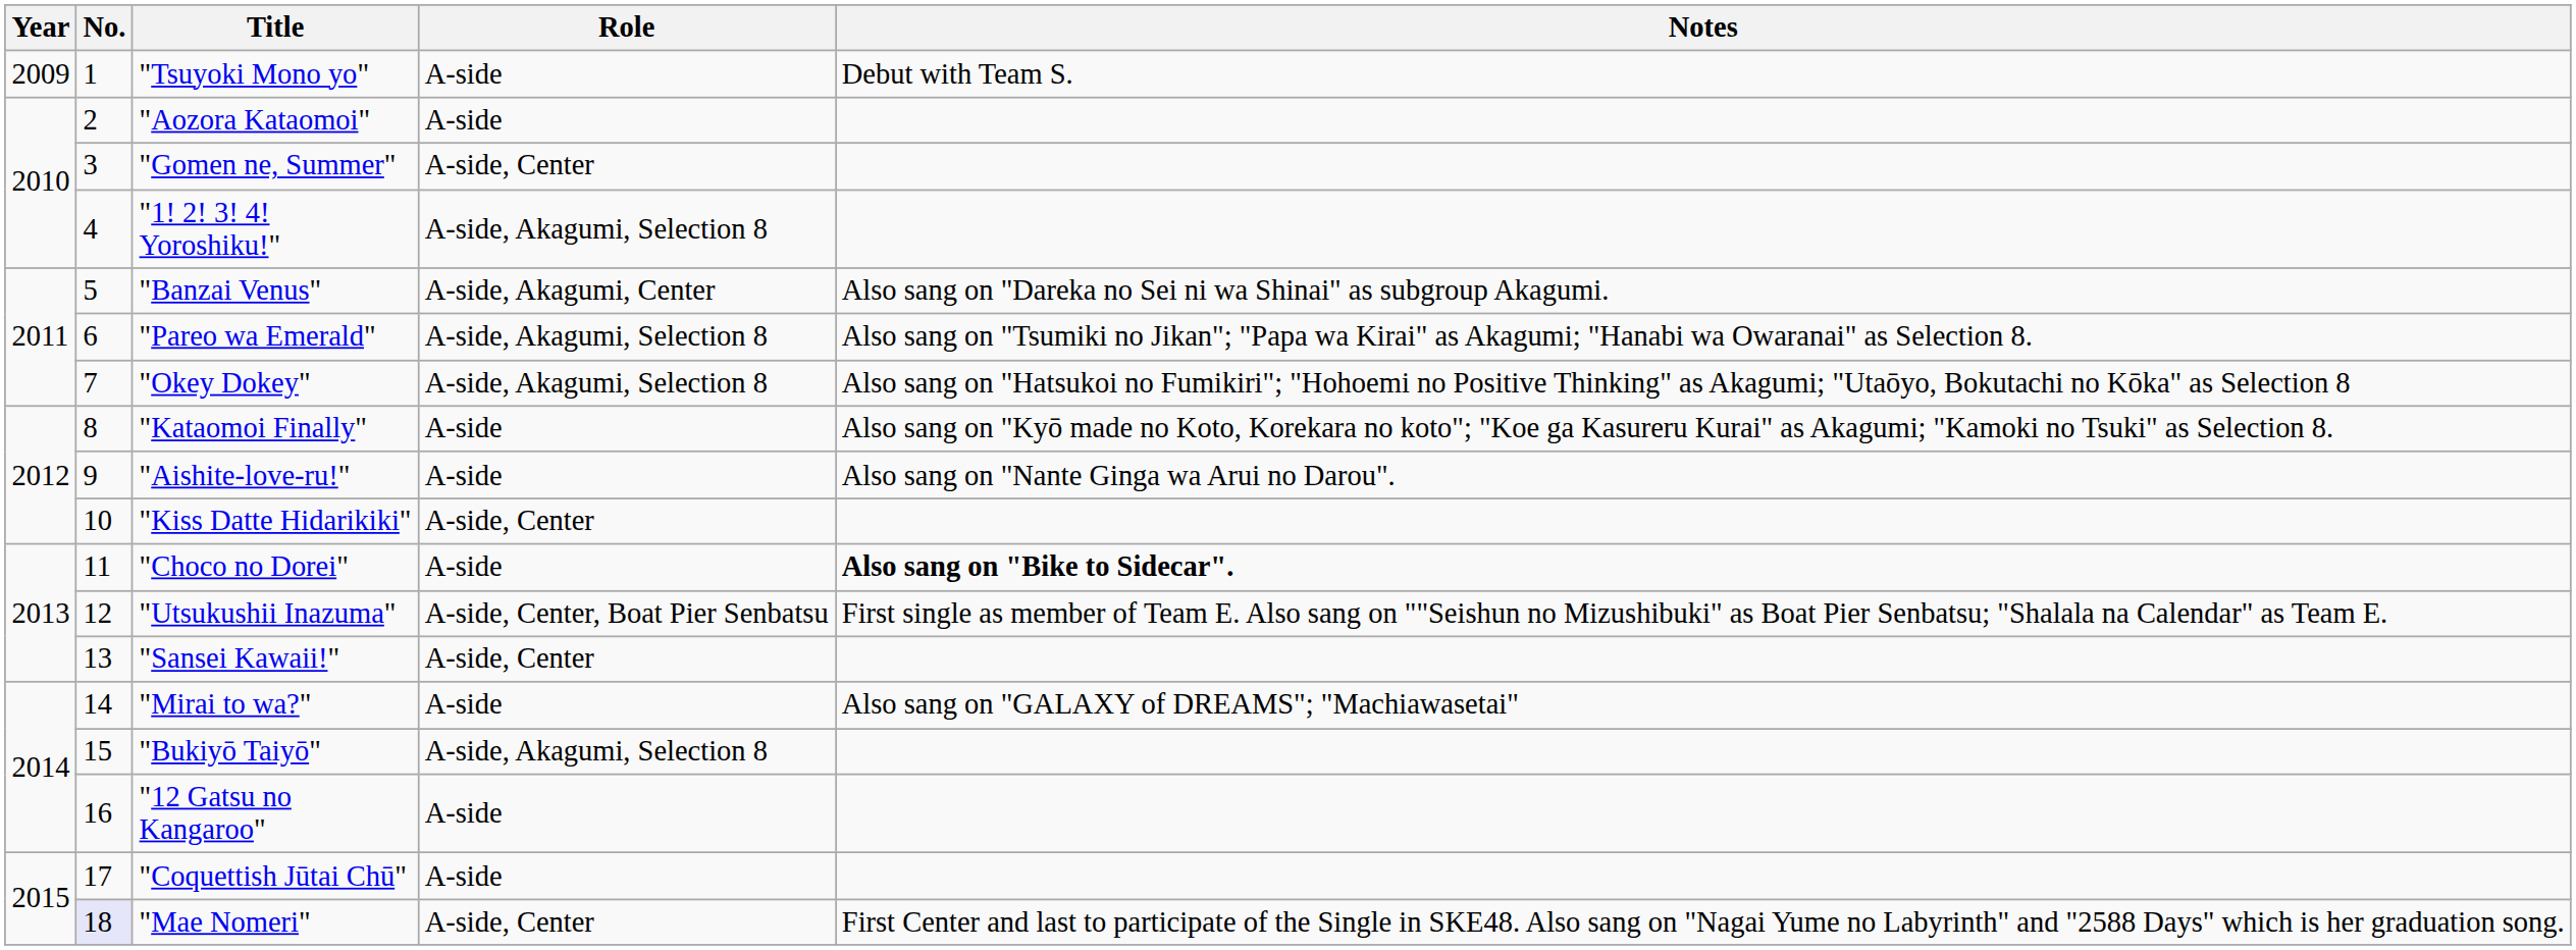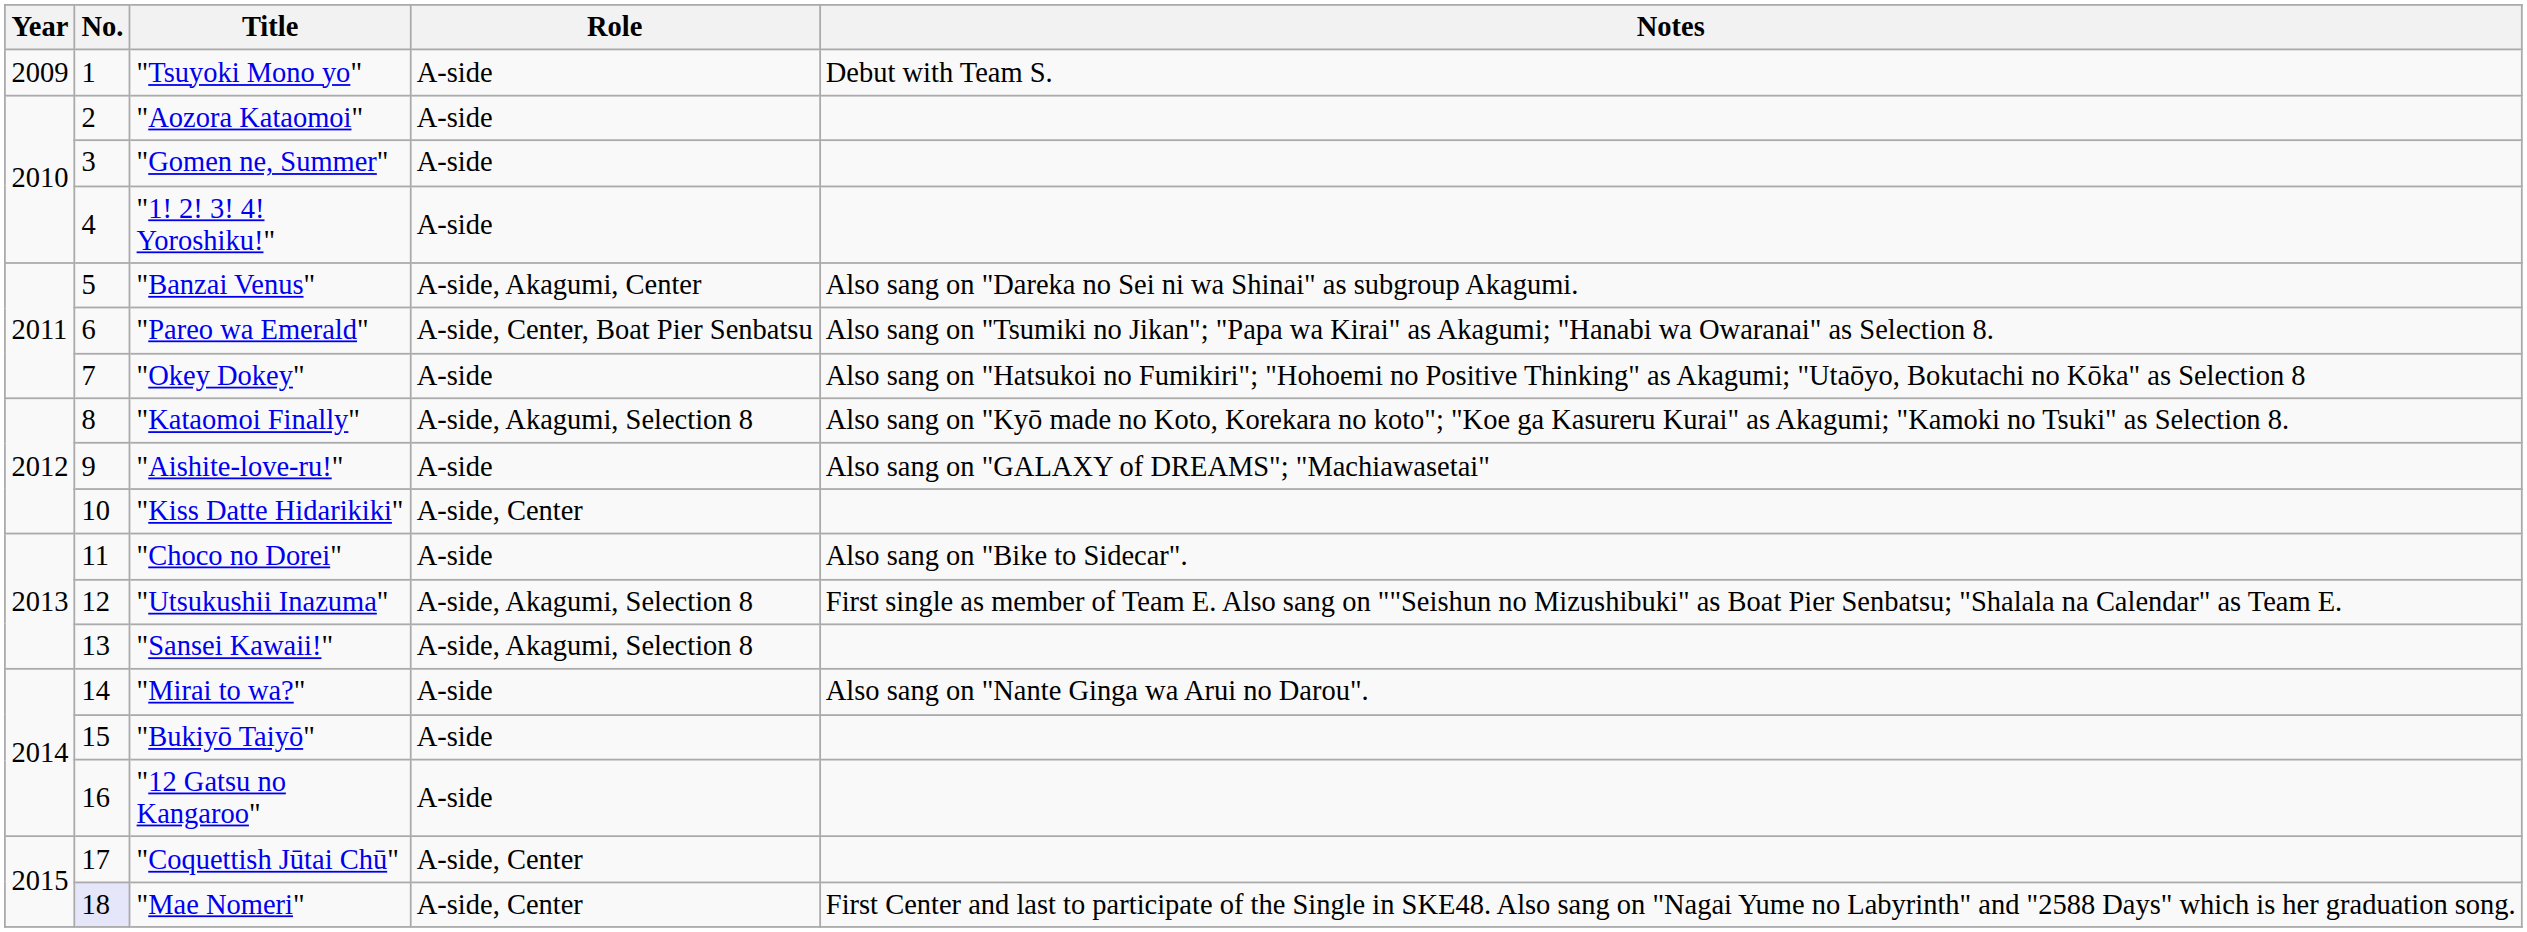 <table class="wikitable sortable">
 <tr>
 <th>Year</th>
 <th data-sort-type="number">No. </th>
 <th style="width:150px;">Title </th>
 <th>Role </th>
 <th class="unsortable">Notes </th>
 </tr>
 <tr>
 <td>2009</td>
 <td>1</td>
 <td>"<a href='#'>Tsuyoki Mono yo</a>"</td>
 <td>A-side</td>
 <td>Debut with Team S.</td>
 </tr>
 <tr>
 <td rowspan="3">2010</td>
 <td>2</td>
 <td>"<a href='#'>Aozora Kataomoi</a>"</td>
 <td>A-side</td>
 <td></td>
 </tr>
 <tr>
 <td>3</td>
 <td>"<a href='#'>Gomen ne, Summer</a>"</td>
-<td>A-side, Center</td>
+<td>A-side</td>
 <td></td>
 </tr>
 <tr>
 <td>4</td>
 <td>"<a href='#'>1! 2! 3! 4! Yoroshiku!</a>"</td>
-<td>A-side, Akagumi, Selection 8</td>
+<td>A-side</td>
 <td></td>
 </tr>
 <tr>
 <td rowspan="3">2011</td>
 <td>5</td>
 <td>"<a href='#'>Banzai Venus</a>"</td>
 <td>A-side, Akagumi, Center</td>
 <td>Also sang on "Dareka no Sei ni wa Shinai" as subgroup Akagumi.</td>
 </tr>
 <tr>
 <td>6</td>
 <td>"<a href='#'>Pareo wa Emerald</a>"</td>
-<td>A-side, Akagumi, Selection 8</td>
+<td>A-side, Center, Boat Pier Senbatsu</td>
 <td>Also sang on "Tsumiki no Jikan"; "Papa wa Kirai" as Akagumi; "Hanabi wa Owaranai" as Selection 8.</td>
 </tr>
 <tr>
 <td>7</td>
 <td>"<a href='#'>Okey Dokey</a>"</td>
-<td>A-side, Akagumi, Selection 8</td>
+<td>A-side</td>
 <td>Also sang on "Hatsukoi no Fumikiri"; "Hohoemi no Positive Thinking" as Akagumi; "Utaōyo, Bokutachi no Kōka" as Selection 8</td>
 </tr>
 <tr>
 <td rowspan="3">2012</td>
 <td>8</td>
 <td>"<a href='#'>Kataomoi Finally</a>"</td>
-<td>A-side</td>
+<td>A-side, Akagumi, Selection 8</td>
 <td>Also sang on "Kyō made no Koto, Korekara no koto"; "Koe ga Kasureru Kurai" as Akagumi; "Kamoki no Tsuki" as Selection 8.</td>
 </tr>
 <tr>
 <td>9</td>
 <td>"<a href='#'>Aishite-love-ru!</a>"</td>
 <td>A-side</td>
-<td>Also sang on "Nante Ginga wa Arui no Darou".</td>
+<td>Also sang on "GALAXY of DREAMS"; "Machiawasetai"</td>
 </tr>
 <tr>
 <td>10</td>
 <td>"<a href='#'>Kiss Datte Hidarikiki</a>"</td>
 <td>A-side, Center</td>
 <td></td>
 </tr>
 <tr>
 <td rowspan="3">2013</td>
 <td>11</td>
 <td>"<a href='#'>Choco no Dorei</a>"</td>
 <td>A-side</td>
-<td><strong>Also sang on "Bike to Sidecar".</strong></td>
+<td>Also sang on "Bike to Sidecar".</td>
 </tr>
 <tr>
 <td>12</td>
 <td>"<a href='#'>Utsukushii Inazuma</a>"</td>
-<td>A-side, Center, Boat Pier Senbatsu</td>
+<td>A-side, Akagumi, Selection 8</td>
 <td>First single as member of Team E. Also sang on ""Seishun no Mizushibuki" as Boat Pier Senbatsu; "Shalala na Calendar" as Team E.</td>
 </tr>
 <tr>
 <td>13</td>
 <td>"<a href='#'>Sansei Kawaii!</a>"</td>
-<td>A-side, Center</td>
+<td>A-side, Akagumi, Selection 8</td>
 <td></td>
 </tr>
 <tr>
 <td rowspan="3">2014</td>
 <td>14</td>
 <td>"<a href='#'>Mirai to wa?</a>"</td>
 <td>A-side</td>
-<td>Also sang on "GALAXY of DREAMS"; "Machiawasetai"</td>
+<td>Also sang on "Nante Ginga wa Arui no Darou".</td>
 </tr>
 <tr>
 <td>15</td>
 <td>"<a href='#'>Bukiyō Taiyō</a>"</td>
-<td>A-side, Akagumi, Selection 8</td>
+<td>A-side</td>
 <td></td>
 </tr>
 <tr>
 <td>16</td>
 <td>"<a href='#'>12 Gatsu no Kangaroo</a>"</td>
 <td>A-side</td>
 <td></td>
 </tr>
 <tr>
 <td rowspan="2">2015</td>
 <td>17</td>
 <td>"<a href='#'>Coquettish Jūtai Chū</a>"</td>
-<td>A-side</td>
+<td>A-side, Center</td>
 <td></td>
 </tr>
 <tr>
 <td style="background: lavender;">18</td>
 <td>"<a href='#'>Mae Nomeri</a>"</td>
 <td>A-side, Center</td>
 <td>First Center and last to participate of the Single in SKE48. Also sang on "Nagai Yume no Labyrinth" and "2588 Days" which is her graduation song.</td>
 </tr>
 </table>
